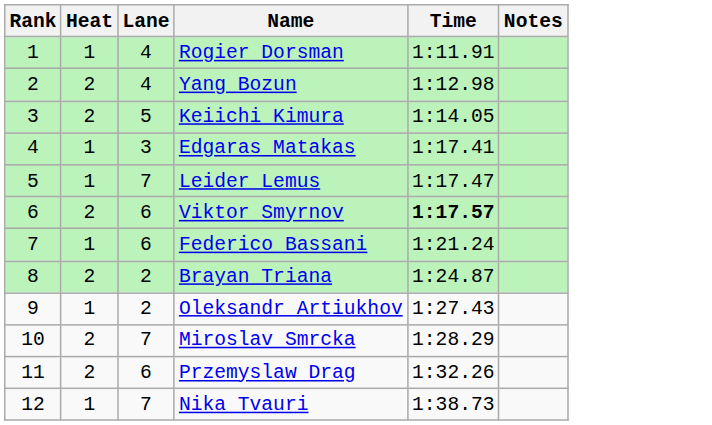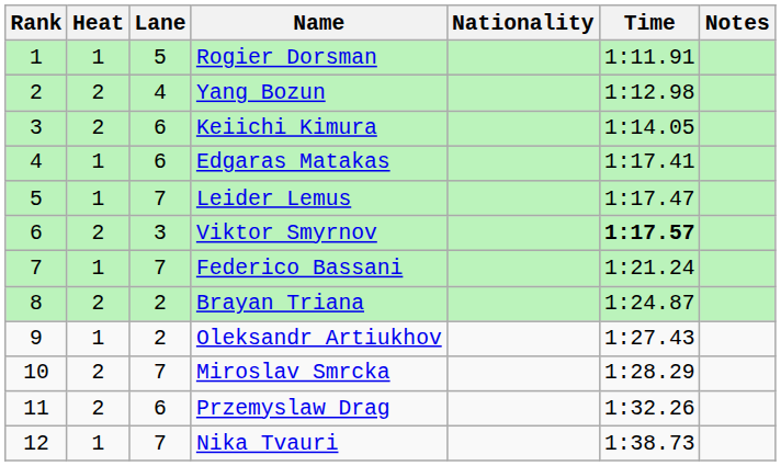 <table class="wikitable sortable" style="text-align:center">
 <tr>
 <th>Rank</th>
 <th>Heat</th>
 <th>Lane</th>
 <th>Name</th>
+<th>Nationality</th>
 <th>Time</th>
 <th>Notes</th>
 </tr>
 <tr bgcolor=bbf3bb>
 <td>1</td>
 <td>1</td>
-<td>4</td>
+<td>5</td>
 <td align=left><a href='#'>Rogier Dorsman</a></td>
+<td align=left></td>
 <td>1:11.91</td>
 <td></td>
 </tr>
 <tr bgcolor=bbf3bb>
 <td>2</td>
 <td>2</td>
 <td>4</td>
 <td align=left><a href='#'>Yang Bozun</a></td>
+<td align=left></td>
 <td>1:12.98</td>
 <td></td>
 </tr>
 <tr bgcolor=bbf3bb>
 <td>3</td>
 <td>2</td>
-<td>5</td>
+<td>6</td>
 <td align=left><a href='#'>Keiichi Kimura</a></td>
+<td align=left></td>
 <td>1:14.05</td>
 <td></td>
 </tr>
 <tr bgcolor=bbf3bb>
 <td>4</td>
 <td>1</td>
-<td>3</td>
+<td>6</td>
 <td align=left><a href='#'>Edgaras Matakas</a></td>
+<td align=left></td>
 <td>1:17.41</td>
 <td></td>
 </tr>
 <tr bgcolor=bbf3bb>
 <td>5</td>
 <td>1</td>
 <td>7</td>
 <td align=left><a href='#'>Leider Lemus</a></td>
+<td align=left></td>
 <td>1:17.47</td>
 <td></td>
 </tr>
 <tr bgcolor=bbf3bb>
 <td>6</td>
 <td>2</td>
-<td>6</td>
+<td>3</td>
 <td align=left><a href='#'>Viktor Smyrnov</a></td>
+<td align=left></td>
 <td><strong>1:17.57</strong></td>
 <td></td>
 </tr>
 <tr bgcolor=bbf3bb>
 <td>7</td>
 <td>1</td>
-<td>6</td>
+<td>7</td>
 <td align=left><a href='#'>Federico Bassani</a></td>
+<td align=left></td>
 <td>1:21.24</td>
 <td></td>
 </tr>
 <tr bgcolor=bbf3bb>
 <td>8</td>
 <td>2</td>
 <td>2</td>
 <td align=left><a href='#'>Brayan Triana</a></td>
+<td align=left></td>
 <td>1:24.87</td>
 <td></td>
 </tr>
 <tr>
 <td>9</td>
 <td>1</td>
 <td>2</td>
 <td align=left><a href='#'>Oleksandr Artiukhov</a></td>
+<td align=left></td>
 <td>1:27.43</td>
 <td></td>
 </tr>
 <tr>
 <td>10</td>
 <td>2</td>
 <td>7</td>
 <td align=left><a href='#'>Miroslav Smrcka</a></td>
+<td align=left></td>
 <td>1:28.29</td>
 <td></td>
 </tr>
 <tr>
 <td>11</td>
 <td>2</td>
 <td>6</td>
 <td align=left><a href='#'>Przemyslaw Drag</a></td>
+<td align=left></td>
 <td>1:32.26</td>
 <td></td>
 </tr>
 <tr>
 <td>12</td>
 <td>1</td>
 <td>7</td>
 <td align=left><a href='#'>Nika Tvauri</a></td>
+<td align=left></td>
 <td>1:38.73</td>
 <td></td>
 </tr>
 </table>
